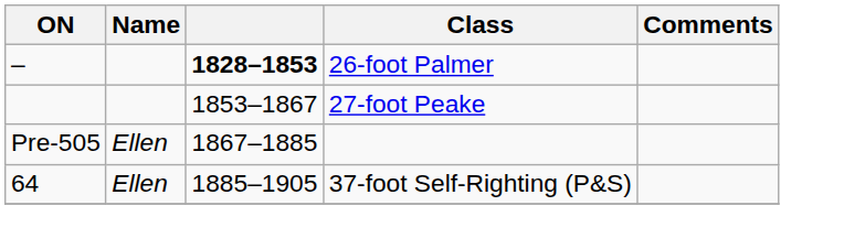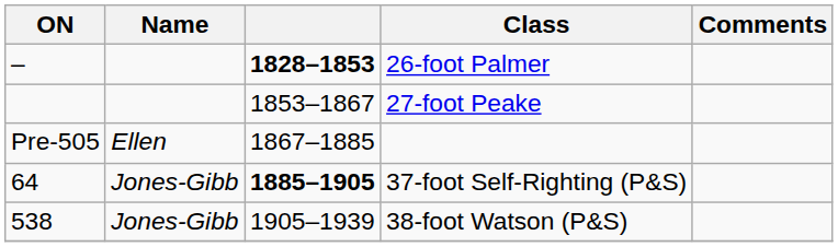 <table class="wikitable">
 <tr>
 <th>ON</th>
 <th>Name</th>
 <th></th>
 <th>Class</th>
 <th>Comments</th>
 </tr>
 <tr>
 <td>–</td>
 <td></td>
 <td><strong>1828–1853</strong></td>
 <td><a href='#'>26-foot Palmer</a></td>
 <td></td>
 </tr>
 <tr>
 <td></td>
 <td></td>
 <td>1853–1867</td>
 <td><a href='#'>27-foot Peake</a></td>
 <td></td>
 </tr>
 <tr>
 <td>Pre-505</td>
 <td><em>Ellen</em></td>
 <td>1867–1885</td>
 <td></td>
 <td></td>
 </tr>
 <tr>
 <td>64</td>
-<td><em>Ellen</em></td>
-<td>1885–1905</td>
+<td><em>Jones-Gibb</em></td>
+<td><strong>1885–1905</strong></td>
 <td>37-foot Self-Righting (P&S)</td>
+<td></td>
+</tr>
+<tr>
+<td>538</td>
+<td><em>Jones-Gibb</em></td>
+<td>1905–1939</td>
+<td>38-foot Watson (P&S)</td>
 <td></td>
 </tr>
 <tr>
 </tr>
 </table>
